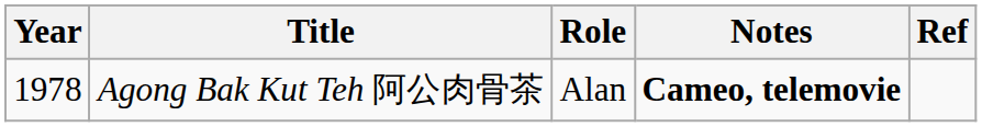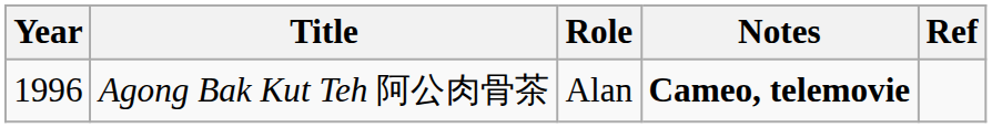 <table class="wikitable">
 <tr>
 <th>Year</th>
 <th>Title</th>
 <th>Role</th>
 <th>Notes</th>
 <th>Ref</th>
 </tr>
 <tr>
-<td>1978</td>
+<td>1996</td>
 <td><em>Agong Bak Kut Teh</em> 阿公肉骨茶</td>
 <td>Alan</td>
 <td><strong>Cameo, telemovie</strong></td>
 <td></td>
 </tr>
 </table>
